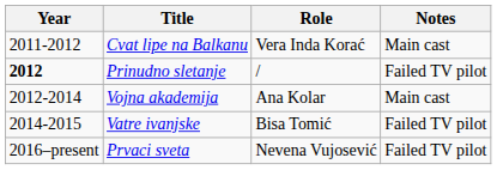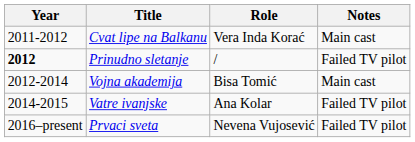 <table class="wikitable sortable">
 <tr>
 <th>Year</th>
 <th>Title</th>
 <th>Role</th>
 <th class="unsortable">Notes</th>
 </tr>
 <tr>
 <td>2011-2012</td>
 <td><em><a href='#'>Cvat lipe na Balkanu</a></em></td>
 <td>Vera Inda Korać</td>
 <td>Main cast</td>
 </tr>
 <tr>
 <td><strong>2012</strong></td>
 <td><em><a href='#'>Prinudno sletanje</a></em></td>
 <td>/</td>
 <td>Failed TV pilot</td>
 </tr>
 <tr>
 <td>2012-2014</td>
 <td><em><a href='#'>Vojna akademija</a></em></td>
-<td>Ana Kolar</td>
+<td>Bisa Tomić</td>
 <td>Main cast</td>
 </tr>
 <tr>
 <td>2014-2015</td>
 <td><em><a href='#'>Vatre ivanjske</a></em></td>
-<td>Bisa Tomić</td>
+<td>Ana Kolar</td>
 <td>Failed TV pilot</td>
 </tr>
 <tr>
 <td>2016–present</td>
 <td><em><a href='#'>Prvaci sveta</a></em></td>
 <td>Nevena Vujosević</td>
 <td>Failed TV pilot</td>
 </tr>
 </table>
